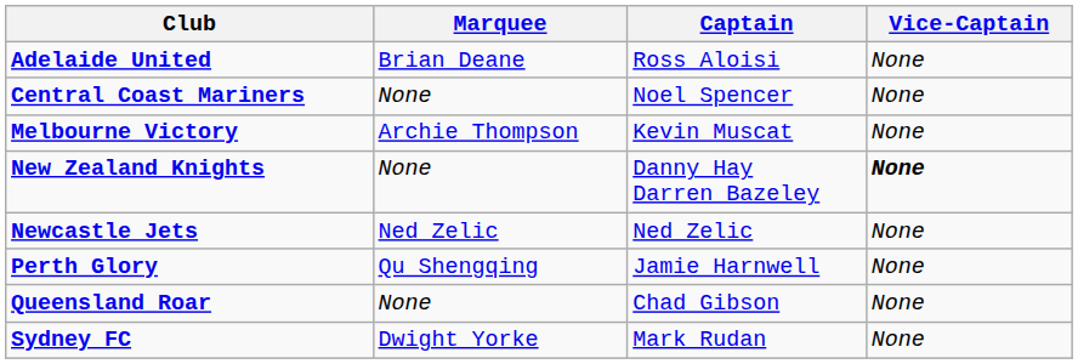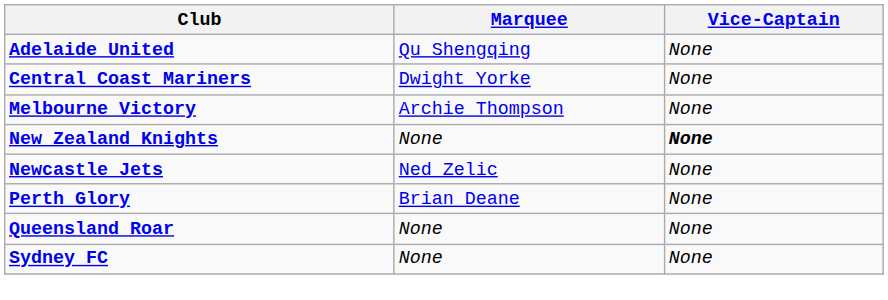 <table class="wikitable" style="width:100%">
 <tr>
 <th>Club</th>
 <th><a href='#'>Marquee</a></th>
-<th><a href='#'>Captain</a></th>
 <th><a href='#'>Vice-Captain</a></th>
 </tr>
 <tr style="vertical-align:top;">
 <td><strong><a href='#'>Adelaide United</a></strong></td>
-<td> <a href='#'>Brian Deane</a></td>
-<td> <a href='#'>Ross Aloisi</a></td>
+<td> <a href='#'>Qu Shengqing</a></td>
 <td><em>None</em></td>
 </tr>
 <tr style="vertical-align:top;">
 <td><strong><a href='#'>Central Coast Mariners</a></strong></td>
-<td><em>None</em></td>
-<td> <a href='#'>Noel Spencer</a></td>
+<td> <a href='#'>Dwight Yorke</a></td>
 <td><em>None</em></td>
 </tr>
 <tr style="vertical-align:top;">
 <td><strong><a href='#'>Melbourne Victory</a></strong></td>
 <td> <a href='#'>Archie Thompson</a></td>
-<td> <a href='#'>Kevin Muscat</a></td>
 <td><em>None</em></td>
 </tr>
 <tr style="vertical-align:top;">
 <td><strong><a href='#'>New Zealand Knights</a></strong></td>
 <td><em>None</em></td>
-<td> <a href='#'>Danny Hay</a> <br> <a href='#'>Darren Bazeley</a></td>
 <td><strong><em>None</em></strong></td>
 </tr>
 <tr style="vertical-align:top;">
 <td><strong><a href='#'>Newcastle Jets</a></strong></td>
 <td> <a href='#'>Ned Zelic</a></td>
-<td> <a href='#'>Ned Zelic</a></td>
 <td><em>None</em></td>
 </tr>
 <tr style="vertical-align:top;">
 <td><strong><a href='#'>Perth Glory</a></strong></td>
-<td> <a href='#'>Qu Shengqing</a></td>
-<td> <a href='#'>Jamie Harnwell</a></td>
+<td> <a href='#'>Brian Deane</a></td>
 <td><em>None</em></td>
 </tr>
 <tr style="vertical-align:top;">
 <td><strong><a href='#'>Queensland Roar</a></strong></td>
 <td><em>None</em></td>
-<td> <a href='#'>Chad Gibson</a></td>
 <td><em>None</em></td>
 </tr>
 <tr style="vertical-align:top;">
 <td><strong><a href='#'>Sydney FC</a></strong></td>
-<td> <a href='#'>Dwight Yorke</a></td>
-<td> <a href='#'>Mark Rudan</a></td>
+<td><em>None</em></td>
 <td><em>None</em></td>
 </tr>
 </table>
